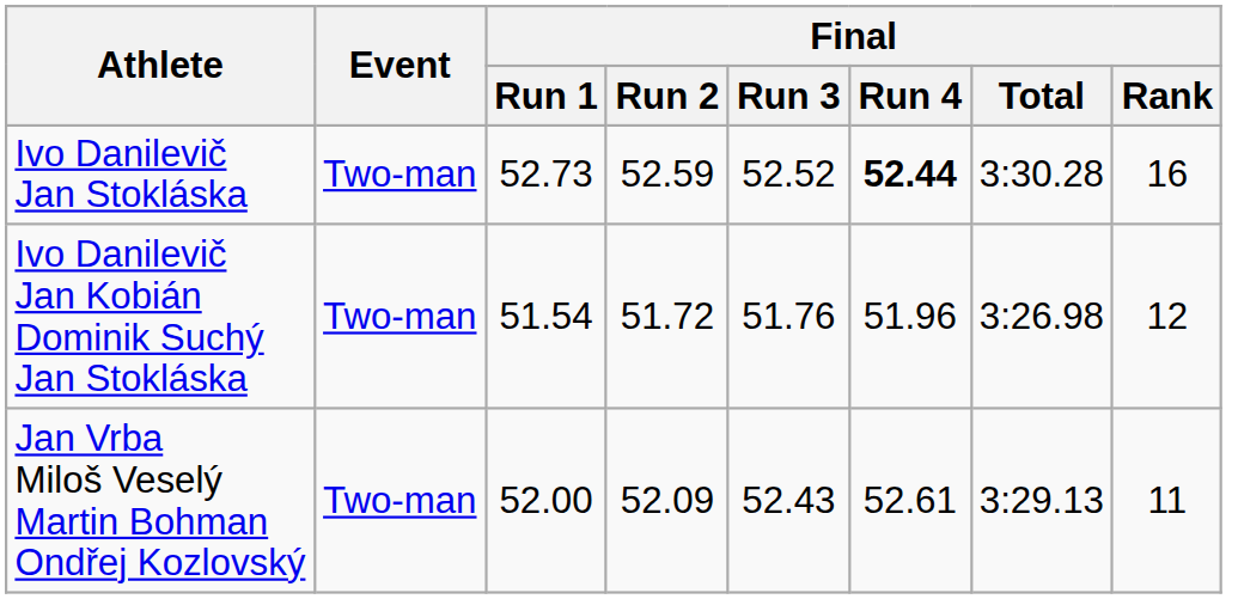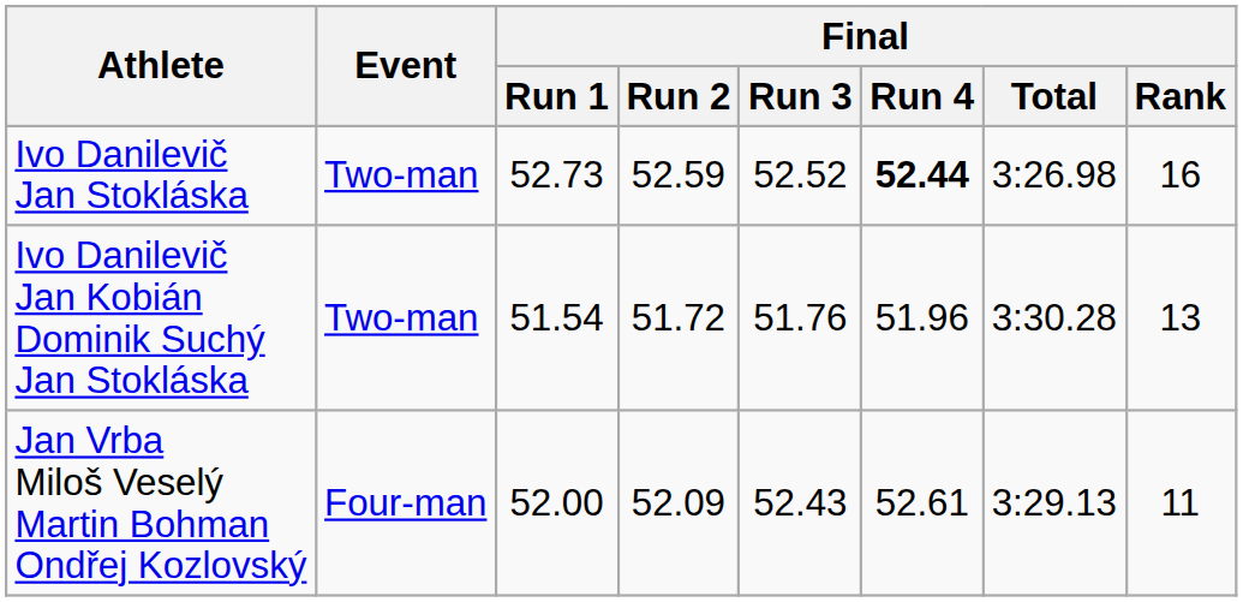 <table class="wikitable" style="font-size:90%">
 <tr>
 <th rowspan="2">Athlete</th>
 <th rowspan="2">Event</th>
 <th colspan="6">Final</th>
 </tr>
 <tr>
 <th>Run 1</th>
 <th>Run 2</th>
 <th>Run 3</th>
 <th>Run 4</th>
 <th>Total</th>
 <th>Rank</th>
 </tr>
 <tr align=center>
 <td align=left><a href='#'>Ivo Danilevič</a><br><a href='#'>Jan Stokláska</a></td>
 <td align=left><a href='#'>Two-man</a></td>
 <td>52.73</td>
 <td>52.59</td>
 <td>52.52</td>
 <td><strong>52.44</strong></td>
-<td>3:30.28</td>
+<td>3:26.98</td>
 <td>16</td>
 </tr>
 <tr align=center>
 <td align=left><a href='#'>Ivo Danilevič</a><br><a href='#'>Jan Kobián</a><br><a href='#'>Dominik Suchý</a><br><a href='#'>Jan Stokláska</a></td>
 <td align=left><a href='#'>Two-man</a></td>
 <td>51.54</td>
 <td>51.72</td>
 <td>51.76</td>
 <td>51.96</td>
-<td>3:26.98</td>
-<td>12</td>
+<td>3:30.28</td>
+<td>13</td>
 </tr>
 <tr align=center>
 <td align=left><a href='#'>Jan Vrba</a><br>Miloš Veselý<br><a href='#'>Martin Bohman</a><br><a href='#'>Ondřej Kozlovský</a></td>
-<td align=left><a href='#'>Two-man</a></td>
+<td align=left><a href='#'>Four-man</a></td>
 <td>52.00</td>
 <td>52.09</td>
 <td>52.43</td>
 <td>52.61</td>
 <td>3:29.13</td>
 <td>11</td>
 </tr>
 </table>
